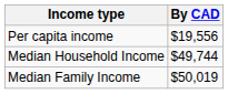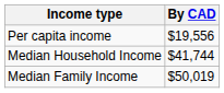 <table class="wikitable">
 <tr>
 <th>Income type</th>
 <th>By <a href='#'>CAD</a></th>
 </tr>
 <tr>
 <td>Per capita income</td>
 <td>$19,556</td>
 </tr>
 <tr>
 <td>Median Household Income</td>
-<td>$49,744</td>
+<td>$41,744</td>
 </tr>
 <tr>
 <td>Median Family Income</td>
 <td>$50,019</td>
 </tr>
 </table>
